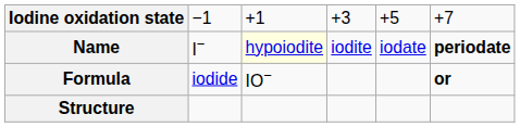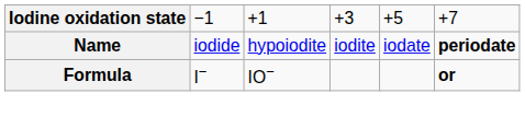 <table class="wikitable">
 <tr>
 <th>Iodine oxidation state</th>
 <td>−1</td>
 <td>+1</td>
 <td>+3</td>
 <td>+5</td>
 <td>+7</td>
 </tr>
 <tr>
 <th>Name</th>
-<td>I<sup>−</sup></td>
-<td style="background: lightyellow;"><a href='#'>hypoiodite</a></td>
+<td><a href='#'>iodide</a></td>
+<td><a href='#'>hypoiodite</a></td>
 <td><a href='#'>iodite</a></td>
 <td><a href='#'>iodate</a></td>
 <td><strong>periodate</strong></td>
 </tr>
 <tr>
 <th>Formula</th>
-<td><a href='#'>iodide</a></td>
+<td>I<sup>−</sup></td>
 <td>IO<sup>−</sup></td>
 <td></td>
 <td></td>
 <td><strong> or </strong></td>
 </tr>
-<tr>
-<th>Structure</th>
-<td></td>
-<td></td>
-<td></td>
-<td></td>
-<td></td>
-</tr>
 </table>
